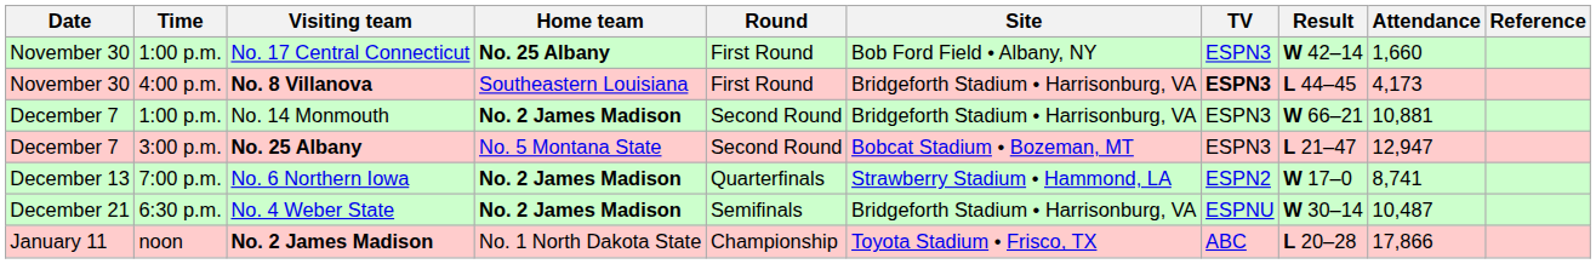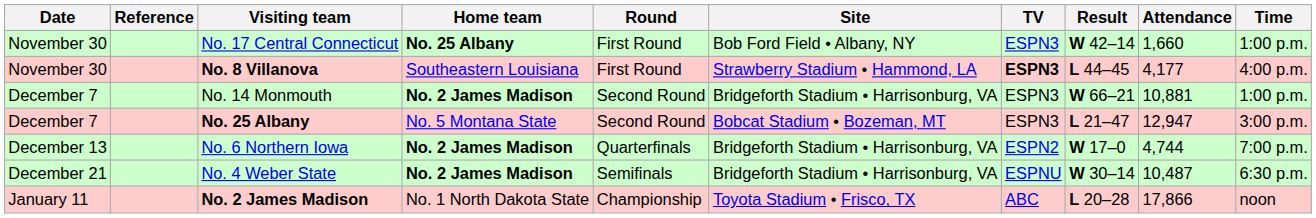 <table class="wikitable" style="font-size:95%;">
 <tr>
 <th>Date</th>
-<th>Time</th>
+<th class="unsortable">Reference</th>
 <th>Visiting team</th>
 <th>Home team</th>
 <th>Round</th>
 <th>Site</th>
 <th>TV</th>
 <th>Result</th>
 <th>Attendance</th>
-<th class="unsortable">Reference</th>
+<th>Time</th>
 </tr>
 <tr bgcolor=#ccffcc>
 <td>November 30</td>
-<td>1:00 p.m.</td>
+<td></td>
 <td><a href='#'>No. 17 Central Connecticut</a></td>
 <td><strong>No. 25 Albany</strong></td>
 <td>First Round</td>
 <td>Bob Ford Field • Albany, NY</td>
 <td><a href='#'>ESPN3</a></td>
 <td><strong>W</strong> 42–14</td>
 <td>1,660</td>
-<td></td>
+<td>1:00 p.m.</td>
 </tr>
 <tr bgcolor=#ffcccc>
 <td>November 30</td>
-<td>4:00 p.m.</td>
+<td></td>
 <td><strong>No. 8 Villanova</strong></td>
 <td><a href='#'>Southeastern Louisiana</a></td>
 <td>First Round</td>
-<td>Bridgeforth Stadium • Harrisonburg, VA</td>
+<td><a href='#'>Strawberry Stadium</a> • <a href='#'>Hammond, LA</a></td>
 <td><strong>ESPN3</strong></td>
 <td><strong>L</strong> 44–45</td>
-<td>4,173</td>
-<td></td>
+<td>4,177</td>
+<td>4:00 p.m.</td>
 </tr>
 <tr bgcolor=#ccffcc>
 <td>December 7</td>
-<td>1:00 p.m.</td>
+<td></td>
 <td>No. 14 Monmouth</td>
 <td><strong>No. 2 James Madison</strong></td>
 <td>Second Round</td>
 <td>Bridgeforth Stadium • Harrisonburg, VA</td>
 <td>ESPN3</td>
 <td><strong>W</strong> 66–21</td>
 <td>10,881</td>
-<td></td>
+<td>1:00 p.m.</td>
 </tr>
 <tr bgcolor=#ffcccc>
 <td>December 7</td>
-<td>3:00 p.m.</td>
+<td></td>
 <td><strong>No. 25 Albany</strong></td>
 <td><a href='#'>No. 5 Montana State</a></td>
 <td>Second Round</td>
 <td><a href='#'>Bobcat Stadium</a> • <a href='#'>Bozeman, MT</a></td>
 <td>ESPN3</td>
 <td><strong>L</strong> 21–47</td>
 <td>12,947</td>
-<td></td>
+<td>3:00 p.m.</td>
 </tr>
 <tr bgcolor=#ccffcc>
 <td>December 13</td>
-<td>7:00 p.m.</td>
+<td></td>
 <td><a href='#'>No. 6 Northern Iowa</a></td>
 <td><strong>No. 2 James Madison</strong></td>
 <td>Quarterfinals</td>
-<td><a href='#'>Strawberry Stadium</a> • <a href='#'>Hammond, LA</a></td>
+<td>Bridgeforth Stadium • Harrisonburg, VA</td>
 <td><a href='#'>ESPN2</a></td>
 <td><strong>W</strong> 17–0</td>
-<td>8,741</td>
-<td></td>
+<td>4,744</td>
+<td>7:00 p.m.</td>
 </tr>
 <tr bgcolor=#ccffcc>
 <td>December 21</td>
-<td>6:30 p.m.</td>
+<td></td>
 <td><a href='#'>No. 4 Weber State</a></td>
 <td><strong>No. 2 James Madison</strong></td>
 <td>Semifinals</td>
 <td>Bridgeforth Stadium • Harrisonburg, VA</td>
 <td><a href='#'>ESPNU</a></td>
 <td><strong>W</strong> 30–14</td>
 <td>10,487</td>
-<td></td>
+<td>6:30 p.m.</td>
 </tr>
 <tr bgcolor=#ffcccc>
 <td>January 11</td>
-<td>noon</td>
+<td></td>
 <td><strong>No. 2 James Madison</strong></td>
 <td>No. 1 North Dakota State</td>
 <td>Championship</td>
 <td><a href='#'>Toyota Stadium</a> • <a href='#'>Frisco, TX</a></td>
 <td><a href='#'>ABC</a></td>
 <td><strong>L</strong> 20–28</td>
 <td>17,866</td>
-<td></td>
+<td>noon</td>
 </tr>
 </table>
